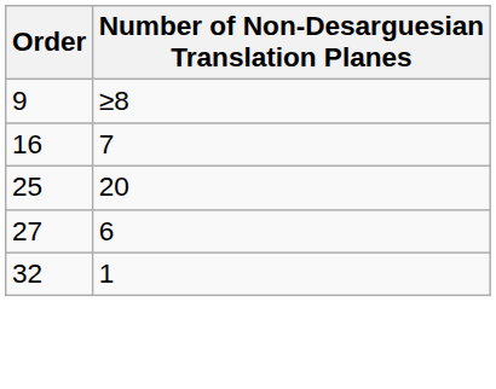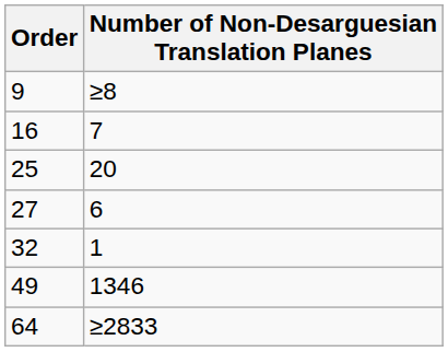 <table class="wikitable">
 <tr>
 <th>Order</th>
 <th>Number of Non-Desarguesian<br>Translation Planes</th>
 </tr>
 <tr>
 <td>9</td>
 <td>≥8</td>
 </tr>
 <tr>
 <td>16</td>
 <td>7</td>
 </tr>
 <tr>
 <td>25</td>
 <td>20</td>
 </tr>
 <tr>
 <td>27</td>
 <td>6</td>
 </tr>
 <tr>
 <td>32</td>
 <td>1</td>
 </tr>
+<tr>
+<td>49</td>
+<td>1346</td>
+</tr>
+<tr>
+<td>64</td>
+<td>≥2833</td>
+</tr>
 </table>
